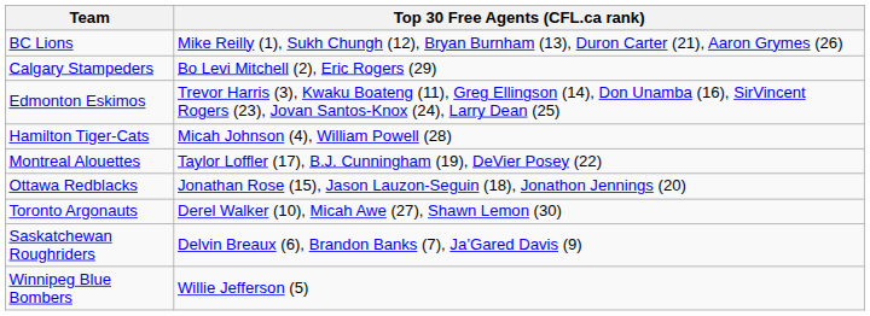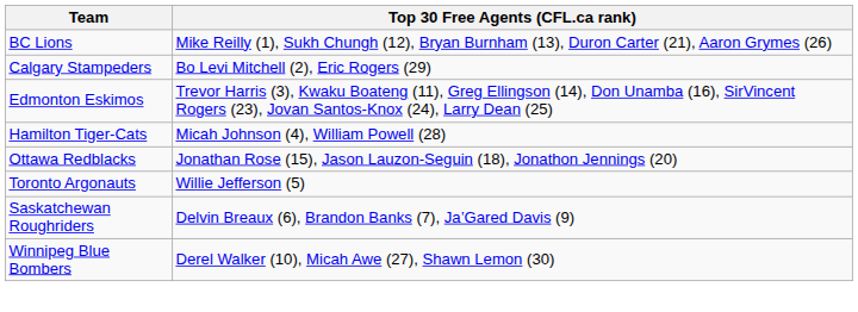 <table class="wikitable">
 <tr>
 <th>Team</th>
 <th>Top 30 Free Agents (CFL.ca rank)</th>
 </tr>
 <tr>
 <td><a href='#'>BC Lions</a></td>
 <td><a href='#'>Mike Reilly</a> (1), <a href='#'>Sukh Chungh</a> (12), <a href='#'>Bryan Burnham</a> (13), <a href='#'>Duron Carter</a> (21), <a href='#'>Aaron Grymes</a> (26)</td>
 </tr>
 <tr>
 <td><a href='#'>Calgary Stampeders</a></td>
 <td><a href='#'>Bo Levi Mitchell</a> (2), <a href='#'>Eric Rogers</a> (29)</td>
 </tr>
 <tr>
 <td><a href='#'>Edmonton Eskimos</a></td>
 <td><a href='#'>Trevor Harris</a> (3), <a href='#'>Kwaku Boateng</a> (11), <a href='#'>Greg Ellingson</a> (14), <a href='#'>Don Unamba</a> (16), <a href='#'>SirVincent Rogers</a> (23), <a href='#'>Jovan Santos-Knox</a> (24), <a href='#'>Larry Dean</a> (25)</td>
 </tr>
 <tr>
 <td><a href='#'>Hamilton Tiger-Cats</a></td>
 <td><a href='#'>Micah Johnson</a> (4), <a href='#'>William Powell</a> (28)</td>
 </tr>
 <tr>
-<td><a href='#'>Montreal Alouettes</a></td>
-<td><a href='#'>Taylor Loffler</a> (17), <a href='#'>B.J. Cunningham</a> (19), <a href='#'>DeVier Posey</a> (22)</td>
-</tr>
-<tr>
 <td><a href='#'>Ottawa Redblacks</a></td>
 <td><a href='#'>Jonathan Rose</a> (15), <a href='#'>Jason Lauzon-Seguin</a> (18), <a href='#'>Jonathon Jennings</a> (20)</td>
 </tr>
 <tr>
 <td><a href='#'>Toronto Argonauts</a></td>
-<td><a href='#'>Derel Walker</a> (10), <a href='#'>Micah Awe</a> (27), <a href='#'>Shawn Lemon</a> (30)</td>
+<td><a href='#'>Willie Jefferson</a> (5)</td>
 </tr>
 <tr>
 <td><a href='#'>Saskatchewan Roughriders</a></td>
 <td><a href='#'>Delvin Breaux</a> (6), <a href='#'>Brandon Banks</a> (7), <a href='#'>Ja’Gared Davis</a> (9)</td>
 </tr>
 <tr>
 <td><a href='#'>Winnipeg Blue Bombers</a></td>
-<td><a href='#'>Willie Jefferson</a> (5)</td>
+<td><a href='#'>Derel Walker</a> (10), <a href='#'>Micah Awe</a> (27), <a href='#'>Shawn Lemon</a> (30)</td>
 </tr>
 </table>
